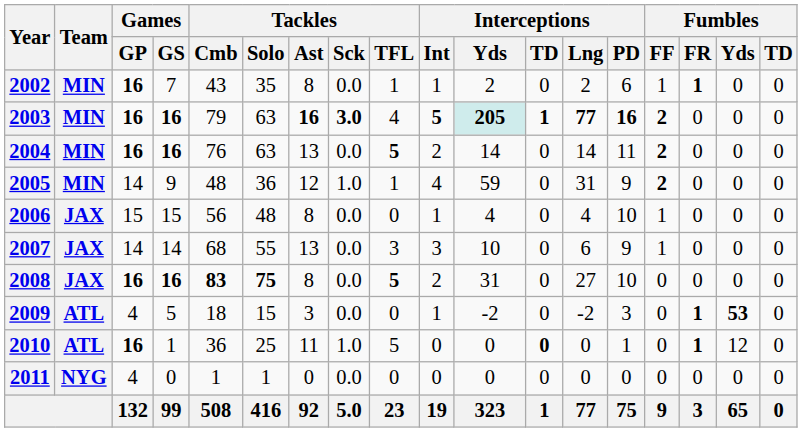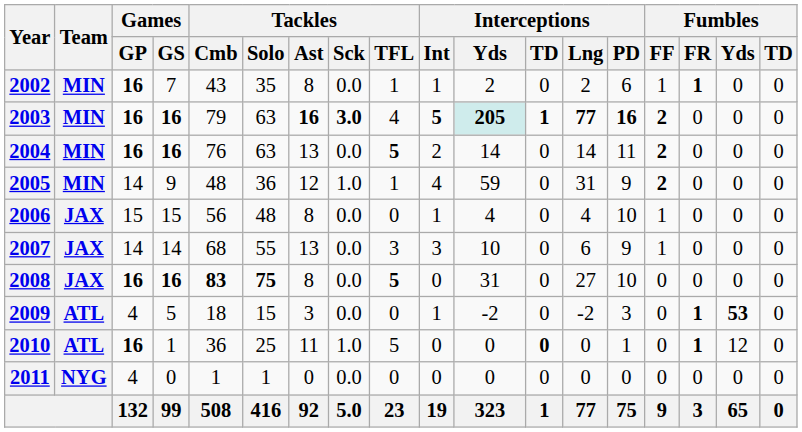 <table class="wikitable" style="text-align:center">
 <tr>
 <th rowspan="2">Year</th>
 <th rowspan="2">Team</th>
 <th colspan="2">Games</th>
 <th colspan="5">Tackles</th>
 <th colspan="5">Interceptions</th>
 <th colspan="4">Fumbles</th>
 </tr>
 <tr>
 <th>GP</th>
 <th>GS</th>
 <th>Cmb</th>
 <th>Solo</th>
 <th>Ast</th>
 <th>Sck</th>
 <th>TFL</th>
 <th>Int</th>
 <th>Yds</th>
 <th>TD</th>
 <th>Lng</th>
 <th>PD</th>
 <th>FF</th>
 <th>FR</th>
 <th>Yds</th>
 <th>TD</th>
 </tr>
 <tr>
 <th><a href='#'>2002</a></th>
 <th><a href='#'>MIN</a></th>
 <td><strong>16</strong></td>
 <td>7</td>
 <td>43</td>
 <td>35</td>
 <td>8</td>
 <td>0.0</td>
 <td>1</td>
 <td>1</td>
 <td>2</td>
 <td>0</td>
 <td>2</td>
 <td>6</td>
 <td>1</td>
 <td><strong>1</strong></td>
 <td>0</td>
 <td>0</td>
 </tr>
 <tr>
 <th><a href='#'>2003</a></th>
 <th><a href='#'>MIN</a></th>
 <td><strong>16</strong></td>
 <td><strong>16</strong></td>
 <td>79</td>
 <td>63</td>
 <td><strong>16</strong></td>
 <td><strong>3.0</strong></td>
 <td>4</td>
 <td><strong>5</strong></td>
 <td style="background:#cfecec; width:3em;"><strong>205</strong></td>
 <td><strong>1</strong></td>
 <td><strong>77</strong></td>
 <td><strong>16</strong></td>
 <td><strong>2</strong></td>
 <td>0</td>
 <td>0</td>
 <td>0</td>
 </tr>
 <tr>
 <th><a href='#'>2004</a></th>
 <th><a href='#'>MIN</a></th>
 <td><strong>16</strong></td>
 <td><strong>16</strong></td>
 <td>76</td>
 <td>63</td>
 <td>13</td>
 <td>0.0</td>
 <td><strong>5</strong></td>
 <td>2</td>
 <td>14</td>
 <td>0</td>
 <td>14</td>
 <td>11</td>
 <td><strong>2</strong></td>
 <td>0</td>
 <td>0</td>
 <td>0</td>
 </tr>
 <tr>
 <th><a href='#'>2005</a></th>
 <th><a href='#'>MIN</a></th>
 <td>14</td>
 <td>9</td>
 <td>48</td>
 <td>36</td>
 <td>12</td>
 <td>1.0</td>
 <td>1</td>
 <td>4</td>
 <td>59</td>
 <td>0</td>
 <td>31</td>
 <td>9</td>
 <td><strong>2</strong></td>
 <td>0</td>
 <td>0</td>
 <td>0</td>
 </tr>
 <tr>
 <th><a href='#'>2006</a></th>
 <th><a href='#'>JAX</a></th>
 <td>15</td>
 <td>15</td>
 <td>56</td>
 <td>48</td>
 <td>8</td>
 <td>0.0</td>
 <td>0</td>
 <td>1</td>
 <td>4</td>
 <td>0</td>
 <td>4</td>
 <td>10</td>
 <td>1</td>
 <td>0</td>
 <td>0</td>
 <td>0</td>
 </tr>
 <tr>
 <th><a href='#'>2007</a></th>
 <th><a href='#'>JAX</a></th>
 <td>14</td>
 <td>14</td>
 <td>68</td>
 <td>55</td>
 <td>13</td>
 <td>0.0</td>
 <td>3</td>
 <td>3</td>
 <td>10</td>
 <td>0</td>
 <td>6</td>
 <td>9</td>
 <td>1</td>
 <td>0</td>
 <td>0</td>
 <td>0</td>
 </tr>
 <tr>
 <th><a href='#'>2008</a></th>
 <th><a href='#'>JAX</a></th>
 <td><strong>16</strong></td>
 <td><strong>16</strong></td>
 <td><strong>83</strong></td>
 <td><strong>75</strong></td>
 <td>8</td>
 <td>0.0</td>
 <td><strong>5</strong></td>
-<td>2</td>
+<td>0</td>
 <td>31</td>
 <td>0</td>
 <td>27</td>
 <td>10</td>
 <td>0</td>
 <td>0</td>
 <td>0</td>
 <td>0</td>
 </tr>
 <tr>
 <th><a href='#'>2009</a></th>
 <th><a href='#'>ATL</a></th>
 <td>4</td>
 <td>5</td>
 <td>18</td>
 <td>15</td>
 <td>3</td>
 <td>0.0</td>
 <td>0</td>
 <td>1</td>
 <td>-2</td>
 <td>0</td>
 <td>-2</td>
 <td>3</td>
 <td>0</td>
 <td><strong>1</strong></td>
 <td><strong>53</strong></td>
 <td>0</td>
 </tr>
 <tr>
 <th><a href='#'>2010</a></th>
 <th><a href='#'>ATL</a></th>
 <td><strong>16</strong></td>
 <td>1</td>
 <td>36</td>
 <td>25</td>
 <td>11</td>
 <td>1.0</td>
 <td>5</td>
 <td>0</td>
 <td>0</td>
 <td><strong>0</strong></td>
 <td>0</td>
 <td>1</td>
 <td>0</td>
 <td><strong>1</strong></td>
 <td>12</td>
 <td>0</td>
 </tr>
 <tr>
 <th><a href='#'>2011</a></th>
 <th><a href='#'>NYG</a></th>
 <td>4</td>
 <td>0</td>
 <td>1</td>
 <td>1</td>
 <td>0</td>
 <td>0.0</td>
 <td>0</td>
 <td>0</td>
 <td>0</td>
 <td>0</td>
 <td>0</td>
 <td>0</td>
 <td>0</td>
 <td>0</td>
 <td>0</td>
 <td>0</td>
 </tr>
 <tr>
 <th colspan="2"></th>
 <th>132</th>
 <th>99</th>
 <th>508</th>
 <th>416</th>
 <th>92</th>
 <th>5.0</th>
 <th>23</th>
 <th>19</th>
 <th>323</th>
 <th>1</th>
 <th>77</th>
 <th>75</th>
 <th>9</th>
 <th>3</th>
 <th>65</th>
 <th>0</th>
 </tr>
 </table>
